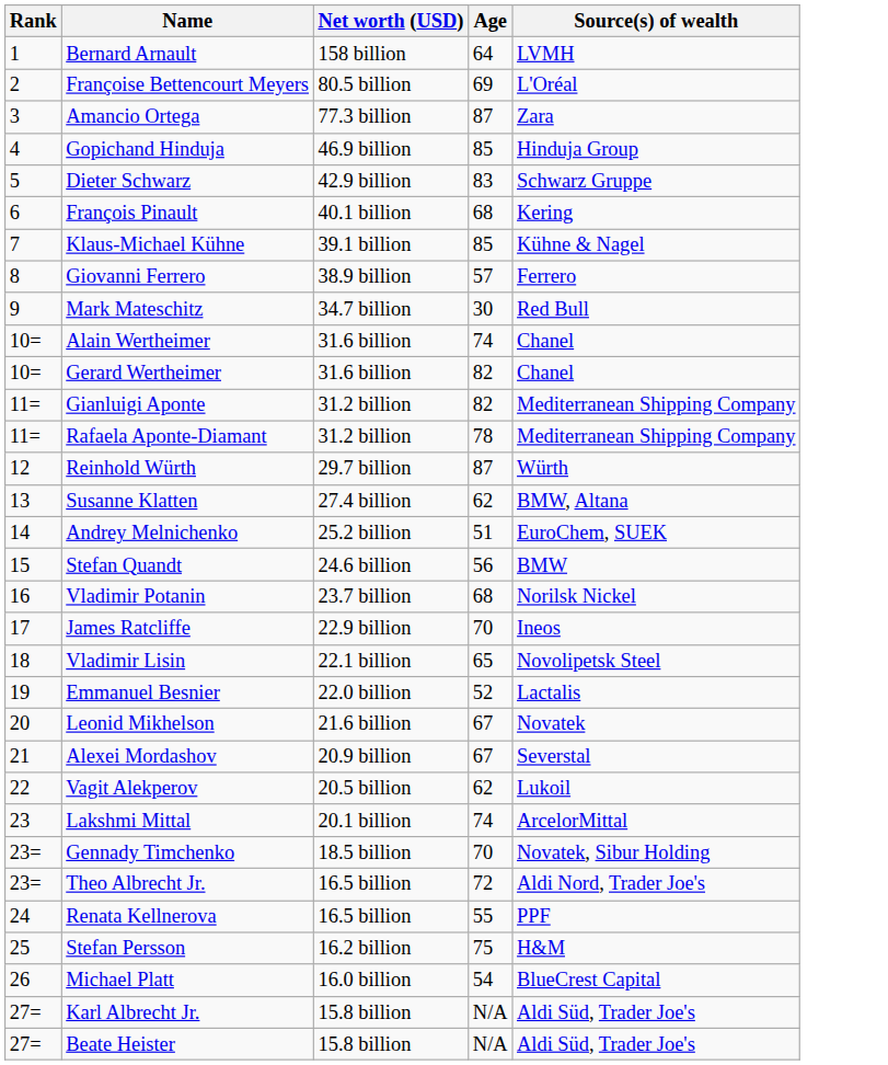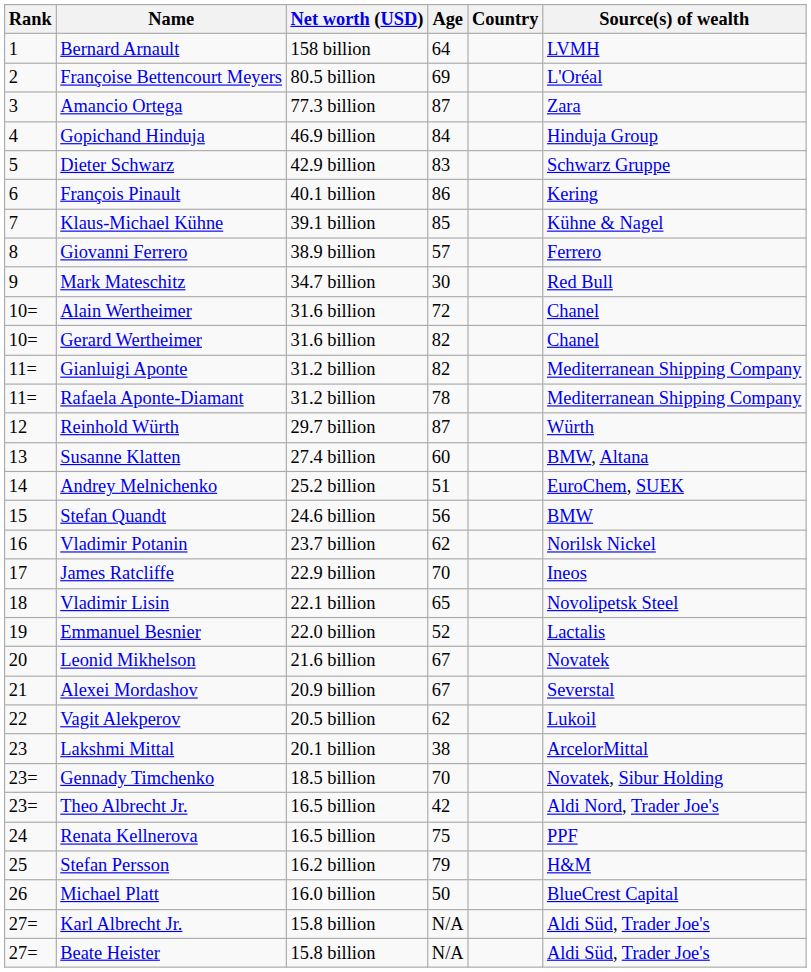 <table class="wikitable sortable">
 <tr>
 <th>Rank</th>
 <th>Name</th>
 <th><a href='#'>Net worth</a> (<a href='#'>USD</a>)</th>
 <th>Age</th>
+<th>Country</th>
 <th>Source(s) of wealth</th>
 </tr>
 <tr>
 <td>1</td>
 <td><a href='#'>Bernard Arnault</a></td>
 <td>158 billion</td>
 <td>64</td>
+<td></td>
 <td><a href='#'>LVMH</a></td>
 </tr>
 <tr>
 <td>2</td>
 <td><a href='#'>Françoise Bettencourt Meyers</a></td>
 <td>80.5 billion</td>
 <td>69</td>
+<td></td>
 <td><a href='#'>L'Oréal</a></td>
 </tr>
 <tr>
 <td>3</td>
 <td><a href='#'>Amancio Ortega</a></td>
 <td>77.3 billion</td>
 <td>87</td>
+<td></td>
 <td><a href='#'>Zara</a></td>
 </tr>
 <tr>
 <td>4</td>
 <td><a href='#'>Gopichand Hinduja</a></td>
 <td>46.9 billion</td>
-<td>85</td>
+<td>84</td>
+<td></td>
 <td><a href='#'>Hinduja Group</a></td>
 </tr>
 <tr>
 <td>5</td>
 <td><a href='#'>Dieter Schwarz</a></td>
 <td>42.9 billion</td>
 <td>83</td>
+<td></td>
 <td><a href='#'>Schwarz Gruppe</a></td>
 </tr>
 <tr>
 <td>6</td>
 <td><a href='#'>François Pinault</a></td>
 <td>40.1 billion</td>
-<td>68</td>
+<td>86</td>
+<td></td>
 <td><a href='#'>Kering</a></td>
 </tr>
 <tr>
 <td>7</td>
 <td><a href='#'>Klaus-Michael Kühne</a></td>
 <td>39.1 billion</td>
 <td>85</td>
+<td></td>
 <td><a href='#'>Kühne & Nagel</a></td>
 </tr>
 <tr>
 <td>8</td>
 <td><a href='#'>Giovanni Ferrero</a></td>
 <td>38.9 billion</td>
 <td>57</td>
+<td></td>
 <td><a href='#'>Ferrero</a></td>
 </tr>
 <tr>
 <td>9</td>
 <td><a href='#'>Mark Mateschitz</a></td>
 <td>34.7 billion</td>
 <td>30</td>
+<td></td>
 <td><a href='#'>Red Bull</a></td>
 </tr>
 <tr>
 <td>10=</td>
 <td><a href='#'>Alain Wertheimer</a></td>
 <td>31.6 billion</td>
-<td>74</td>
+<td>72</td>
+<td></td>
 <td><a href='#'>Chanel</a></td>
 </tr>
 <tr>
 <td>10=</td>
 <td><a href='#'>Gerard Wertheimer</a></td>
 <td>31.6 billion</td>
 <td>82</td>
+<td></td>
 <td><a href='#'>Chanel</a></td>
 </tr>
 <tr>
 <td>11=</td>
 <td><a href='#'>Gianluigi Aponte</a></td>
 <td>31.2 billion</td>
 <td>82</td>
+<td></td>
 <td><a href='#'>Mediterranean Shipping Company</a></td>
 </tr>
 <tr>
 <td>11=</td>
 <td><a href='#'>Rafaela Aponte-Diamant</a></td>
 <td>31.2 billion</td>
 <td>78</td>
+<td></td>
 <td><a href='#'>Mediterranean Shipping Company</a></td>
 </tr>
 <tr>
 <td>12</td>
 <td><a href='#'>Reinhold Würth</a></td>
 <td>29.7 billion</td>
 <td>87</td>
+<td></td>
 <td><a href='#'>Würth</a></td>
 </tr>
 <tr>
 <td>13</td>
 <td><a href='#'>Susanne Klatten</a></td>
 <td>27.4 billion</td>
-<td>62</td>
+<td>60</td>
+<td></td>
 <td><a href='#'>BMW</a>, <a href='#'>Altana</a></td>
 </tr>
 <tr>
 <td>14</td>
 <td><a href='#'>Andrey Melnichenko</a></td>
 <td>25.2 billion</td>
 <td>51</td>
+<td></td>
 <td><a href='#'>EuroChem</a>, <a href='#'>SUEK</a></td>
 </tr>
 <tr>
 <td>15</td>
 <td><a href='#'>Stefan Quandt</a></td>
 <td>24.6 billion</td>
 <td>56</td>
+<td></td>
 <td><a href='#'>BMW</a></td>
 </tr>
 <tr>
 <td>16</td>
 <td><a href='#'>Vladimir Potanin</a></td>
 <td>23.7 billion</td>
-<td>68</td>
+<td>62</td>
+<td></td>
 <td><a href='#'>Norilsk Nickel</a></td>
 </tr>
 <tr>
 <td>17</td>
 <td><a href='#'>James Ratcliffe</a></td>
 <td>22.9 billion</td>
 <td>70</td>
+<td></td>
 <td><a href='#'>Ineos</a></td>
 </tr>
 <tr>
 <td>18</td>
 <td><a href='#'>Vladimir Lisin</a></td>
 <td>22.1 billion</td>
 <td>65</td>
+<td></td>
 <td><a href='#'>Novolipetsk Steel</a></td>
 </tr>
 <tr>
 <td>19</td>
 <td><a href='#'>Emmanuel Besnier</a></td>
 <td>22.0 billion</td>
 <td>52</td>
+<td></td>
 <td><a href='#'>Lactalis</a></td>
 </tr>
 <tr>
 <td>20</td>
 <td><a href='#'>Leonid Mikhelson</a></td>
 <td>21.6 billion</td>
 <td>67</td>
+<td></td>
 <td><a href='#'>Novatek</a></td>
 </tr>
 <tr>
 <td>21</td>
 <td><a href='#'>Alexei Mordashov</a></td>
 <td>20.9 billion</td>
 <td>67</td>
+<td></td>
 <td><a href='#'>Severstal</a></td>
 </tr>
 <tr>
 <td>22</td>
 <td><a href='#'>Vagit Alekperov</a></td>
 <td>20.5 billion</td>
 <td>62</td>
+<td></td>
 <td><a href='#'>Lukoil</a></td>
 </tr>
 <tr>
 <td>23</td>
 <td><a href='#'>Lakshmi Mittal</a></td>
 <td>20.1 billion</td>
-<td>74</td>
+<td>38</td>
+<td></td>
 <td><a href='#'>ArcelorMittal</a></td>
 </tr>
 <tr>
 <td>23=</td>
 <td><a href='#'>Gennady Timchenko</a></td>
 <td>18.5 billion</td>
 <td>70</td>
+<td></td>
 <td><a href='#'>Novatek</a>, <a href='#'>Sibur Holding</a></td>
 </tr>
 <tr>
 <td>23=</td>
 <td><a href='#'>Theo Albrecht Jr.</a></td>
 <td>16.5 billion</td>
-<td>72</td>
+<td>42</td>
+<td></td>
 <td><a href='#'>Aldi Nord</a>, <a href='#'>Trader Joe's</a></td>
 </tr>
 <tr>
 <td>24</td>
 <td><a href='#'>Renata Kellnerova</a></td>
 <td>16.5 billion</td>
-<td>55</td>
+<td>75</td>
+<td></td>
 <td><a href='#'>PPF</a></td>
 </tr>
 <tr>
 <td>25</td>
 <td><a href='#'>Stefan Persson</a></td>
 <td>16.2 billion</td>
-<td>75</td>
+<td>79</td>
+<td></td>
 <td><a href='#'>H&M</a></td>
 </tr>
 <tr>
 <td>26</td>
 <td><a href='#'>Michael Platt</a></td>
 <td>16.0 billion</td>
-<td>54</td>
+<td>50</td>
+<td></td>
 <td><a href='#'>BlueCrest Capital</a></td>
 </tr>
 <tr>
 <td>27=</td>
 <td><a href='#'>Karl Albrecht Jr.</a></td>
 <td>15.8 billion</td>
 <td>N/A</td>
+<td></td>
 <td><a href='#'>Aldi Süd</a>, <a href='#'>Trader Joe's</a></td>
 </tr>
 <tr>
 <td>27=</td>
 <td><a href='#'>Beate Heister</a></td>
 <td>15.8 billion</td>
 <td>N/A</td>
+<td></td>
 <td><a href='#'>Aldi Süd</a>, <a href='#'>Trader Joe's</a></td>
 </tr>
 </table>
